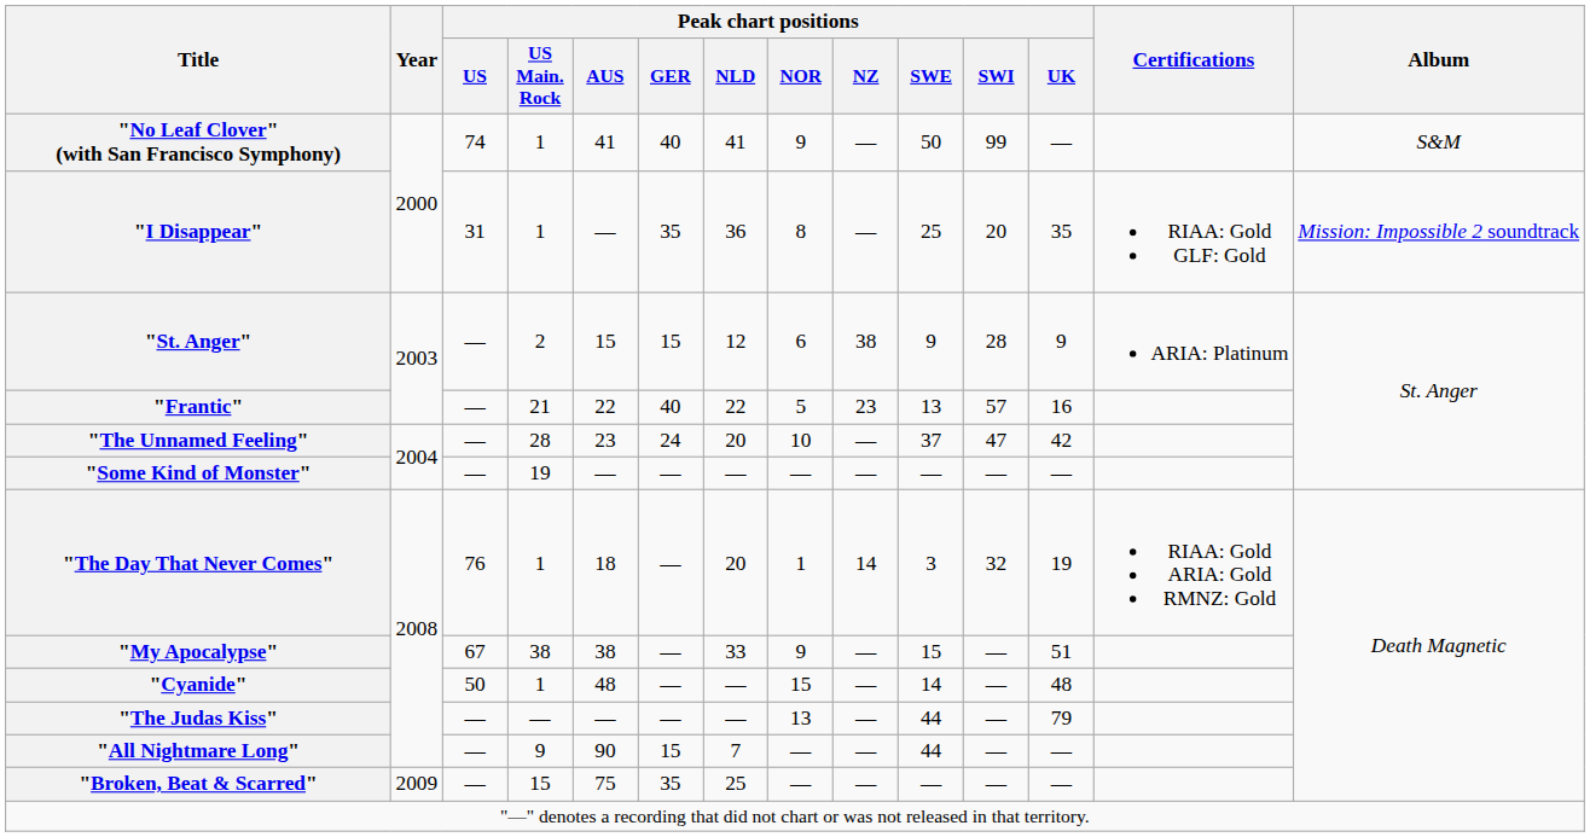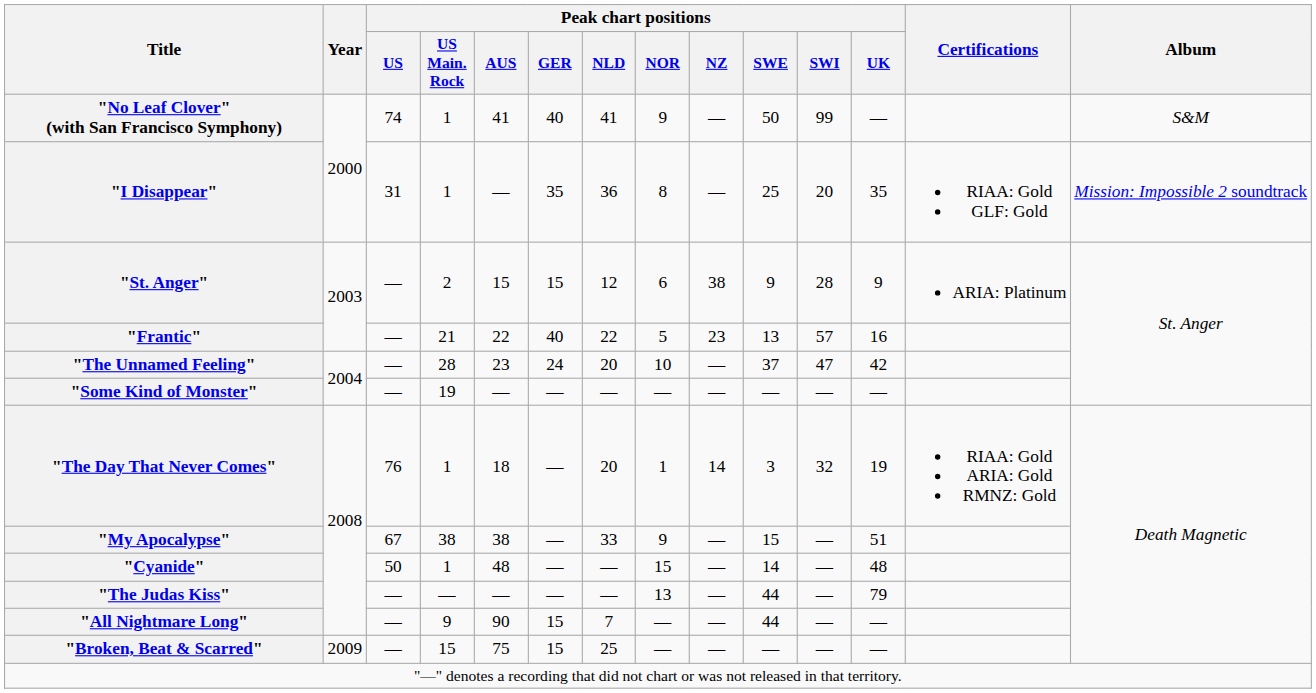 <table class="wikitable plainrowheaders" style="text-align:center;">
 <tr>
 <th scope="col" rowspan="2" style="width:18em;">Title</th>
 <th scope="col" rowspan="2">Year</th>
 <th scope="col" colspan="10">Peak chart positions</th>
 <th scope="col" rowspan="2"><a href='#'>Certifications</a></th>
 <th scope="col" rowspan="2">Album</th>
 </tr>
 <tr>
 <th scope="col" style="width:3em;font-size:90%;"><a href='#'>US</a><br></th>
 <th scope="col" style="width:3em;font-size:90%;"><a href='#'>US<br>Main.<br>Rock</a><br></th>
 <th scope="col" style="width:3em;font-size:90%;"><a href='#'>AUS</a><br></th>
 <th scope="col" style="width:3em;font-size:90%;"><a href='#'>GER</a><br></th>
 <th scope="col" style="width:3em;font-size:90%;"><a href='#'>NLD</a><br></th>
 <th scope="col" style="width:3em;font-size:90%;"><a href='#'>NOR</a><br></th>
 <th scope="col" style="width:3em;font-size:90%;"><a href='#'>NZ</a><br></th>
 <th scope="col" style="width:3em;font-size:90%;"><a href='#'>SWE</a><br></th>
 <th scope="col" style="width:3em;font-size:90%;"><a href='#'>SWI</a><br></th>
 <th scope="col" style="width:3em;font-size:90%;"><a href='#'>UK</a><br></th>
 </tr>
 <tr>
 <th scope="row">"<a href='#'>No Leaf Clover</a>"<br><span>(with San Francisco Symphony)</span></th>
 <td rowspan="2">2000</td>
 <td>74</td>
 <td>1</td>
 <td>41</td>
 <td>40</td>
 <td>41</td>
 <td>9</td>
 <td>—</td>
 <td>50</td>
 <td>99</td>
 <td>—</td>
 <td></td>
 <td><em>S&M</em></td>
 </tr>
 <tr>
 <th scope="row">"<a href='#'>I Disappear</a>"</th>
 <td>31</td>
 <td>1</td>
 <td>—</td>
 <td>35</td>
 <td>36</td>
 <td>8</td>
 <td>—</td>
 <td>25</td>
 <td>20</td>
 <td>35</td>
 <td><br><ul><li>RIAA: Gold</li><li>GLF: Gold</li></ul></td>
 <td><a href='#'><em>Mission: Impossible 2</em> soundtrack</a></td>
 </tr>
 <tr>
 <th scope="row">"<a href='#'>St. Anger</a>"</th>
 <td rowspan="2">2003</td>
 <td>—</td>
 <td>2</td>
 <td>15</td>
 <td>15</td>
 <td>12</td>
 <td>6</td>
 <td>38</td>
 <td>9</td>
 <td>28</td>
 <td>9</td>
 <td><br><ul><li>ARIA: Platinum</li></ul></td>
 <td rowspan="4"><em>St. Anger</em></td>
 </tr>
 <tr>
 <th scope="row">"<a href='#'>Frantic</a>"</th>
 <td>—</td>
 <td>21</td>
 <td>22</td>
 <td>40</td>
 <td>22</td>
 <td>5</td>
 <td>23</td>
 <td>13</td>
 <td>57</td>
 <td>16</td>
 <td></td>
 </tr>
 <tr>
 <th scope="row">"<a href='#'>The Unnamed Feeling</a>"</th>
 <td rowspan="2">2004</td>
 <td>—</td>
 <td>28</td>
 <td>23</td>
 <td>24</td>
 <td>20</td>
 <td>10</td>
 <td>—</td>
 <td>37</td>
 <td>47</td>
 <td>42</td>
 <td></td>
 </tr>
 <tr>
 <th scope="row">"<a href='#'>Some Kind of Monster</a>"</th>
 <td>—</td>
 <td>19</td>
 <td>—</td>
 <td>—</td>
 <td>—</td>
 <td>—</td>
 <td>—</td>
 <td>—</td>
 <td>—</td>
 <td>—</td>
 <td></td>
 </tr>
 <tr>
 <th scope="row">"<a href='#'>The Day That Never Comes</a>"</th>
 <td rowspan="5">2008</td>
 <td>76</td>
 <td>1</td>
 <td>18</td>
 <td>—</td>
 <td>20</td>
 <td>1</td>
 <td>14</td>
 <td>3</td>
 <td>32</td>
 <td>19</td>
 <td><br><ul><li>RIAA: Gold</li><li>ARIA: Gold</li><li>RMNZ: Gold</li></ul></td>
 <td rowspan="6"><em>Death Magnetic</em></td>
 </tr>
 <tr>
 <th scope="row">"<a href='#'>My Apocalypse</a>"</th>
 <td>67</td>
 <td>38</td>
 <td>38</td>
 <td>—</td>
 <td>33</td>
 <td>9</td>
 <td>—</td>
 <td>15</td>
 <td>—</td>
 <td>51</td>
 <td></td>
 </tr>
 <tr>
 <th scope="row">"<a href='#'>Cyanide</a>"</th>
 <td>50</td>
 <td>1</td>
 <td>48</td>
 <td>—</td>
 <td>—</td>
 <td>15</td>
 <td>—</td>
 <td>14</td>
 <td>—</td>
 <td>48</td>
 <td></td>
 </tr>
 <tr>
 <th scope="row">"<a href='#'>The Judas Kiss</a>"</th>
 <td>—</td>
 <td>—</td>
 <td>—</td>
 <td>—</td>
 <td>—</td>
 <td>13</td>
 <td>—</td>
 <td>44</td>
 <td>—</td>
 <td>79</td>
 <td></td>
 </tr>
 <tr>
 <th scope="row">"<a href='#'>All Nightmare Long</a>"</th>
 <td>—</td>
 <td>9</td>
 <td>90</td>
 <td>15</td>
 <td>7</td>
 <td>—</td>
 <td>—</td>
 <td>44</td>
 <td>—</td>
 <td>—</td>
 <td></td>
 </tr>
 <tr>
 <th scope="row">"<a href='#'>Broken, Beat & Scarred</a>"</th>
 <td>2009</td>
 <td>—</td>
 <td>15</td>
 <td>75</td>
-<td>35</td>
+<td>15</td>
 <td>25</td>
 <td>—</td>
 <td>—</td>
 <td>—</td>
 <td>—</td>
 <td>—</td>
 <td></td>
 </tr>
 <tr>
 <td colspan="15" style="font-size:90%">"—" denotes a recording that did not chart or was not released in that territory.</td>
 </tr>
 </table>
